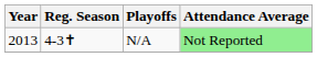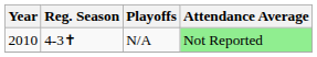 <table class="wikitable">
 <tr>
 <th>Year</th>
 <th>Reg. Season</th>
 <th>Playoffs</th>
 <th>Attendance Average</th>
 </tr>
 <tr>
-<td>2013</td>
+<td>2010</td>
 <td>4-3✝</td>
 <td>N/A</td>
 <td style="background: lightgreen;">Not Reported</td>
 </tr>
 <tr>
 </tr>
 </table>
